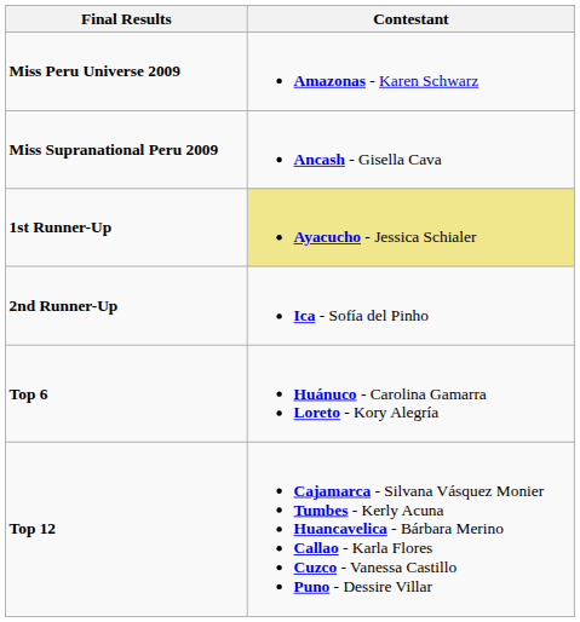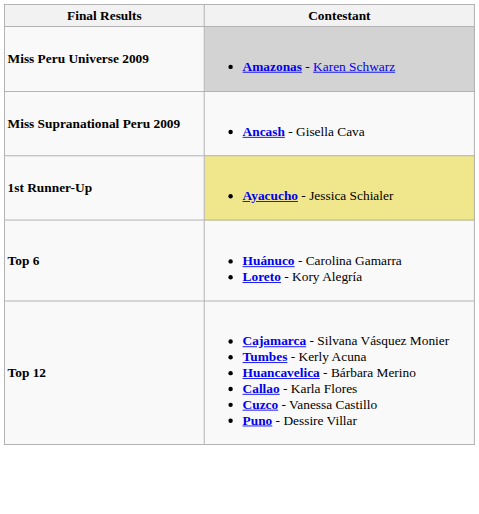 <table class="wikitable sortable" style="font-size:95%;">
 <tr>
 <th width="220">Final Results</th>
 <th width="300">Contestant</th>
 </tr>
 <tr>
 <td><strong>Miss Peru Universe 2009</strong></td>
-<td><br><ul><li> <strong><a href='#'>Amazonas</a></strong> - <a href='#'>Karen Schwarz</a></li></ul></td>
+<td style="background: lightgrey;"><br><ul><li> <strong><a href='#'>Amazonas</a></strong> - <a href='#'>Karen Schwarz</a></li></ul></td>
 </tr>
 <tr>
 <td><strong>Miss Supranational Peru 2009</strong></td>
 <td><br><ul><li> <strong><a href='#'>Ancash</a></strong> - Gisella Cava</li></ul></td>
 </tr>
 <tr>
 <td><strong>1st Runner-Up</strong></td>
 <td style="background: khaki;"><br><ul><li> <strong><a href='#'>Ayacucho</a></strong> - Jessica Schialer</li></ul></td>
 </tr>
 <tr>
-<td><strong>2nd Runner-Up</strong></td>
-<td><br><ul><li> <strong><a href='#'>Ica</a></strong> - Sofía del Pinho</li></ul></td>
-</tr>
-<tr>
 <td><strong>Top 6</strong></td>
 <td><br><ul><li> <strong><a href='#'>Huánuco</a></strong> - Carolina Gamarra</li><li> <strong><a href='#'>Loreto</a></strong> - Kory Alegría</li></ul></td>
 </tr>
 <tr>
 <td><strong>Top 12</strong></td>
 <td><br><ul><li> <strong><a href='#'>Cajamarca</a></strong> - Silvana Vásquez Monier</li><li> <strong><a href='#'>Tumbes</a></strong> - Kerly Acuna</li><li> <strong><a href='#'>Huancavelica</a></strong> - Bárbara Merino</li><li> <strong><a href='#'>Callao</a></strong> - Karla Flores</li><li> <strong><a href='#'>Cuzco</a></strong> - Vanessa Castillo</li><li> <strong><a href='#'>Puno</a></strong> - Dessire Villar</li></ul></td>
 </tr>
 </table>
